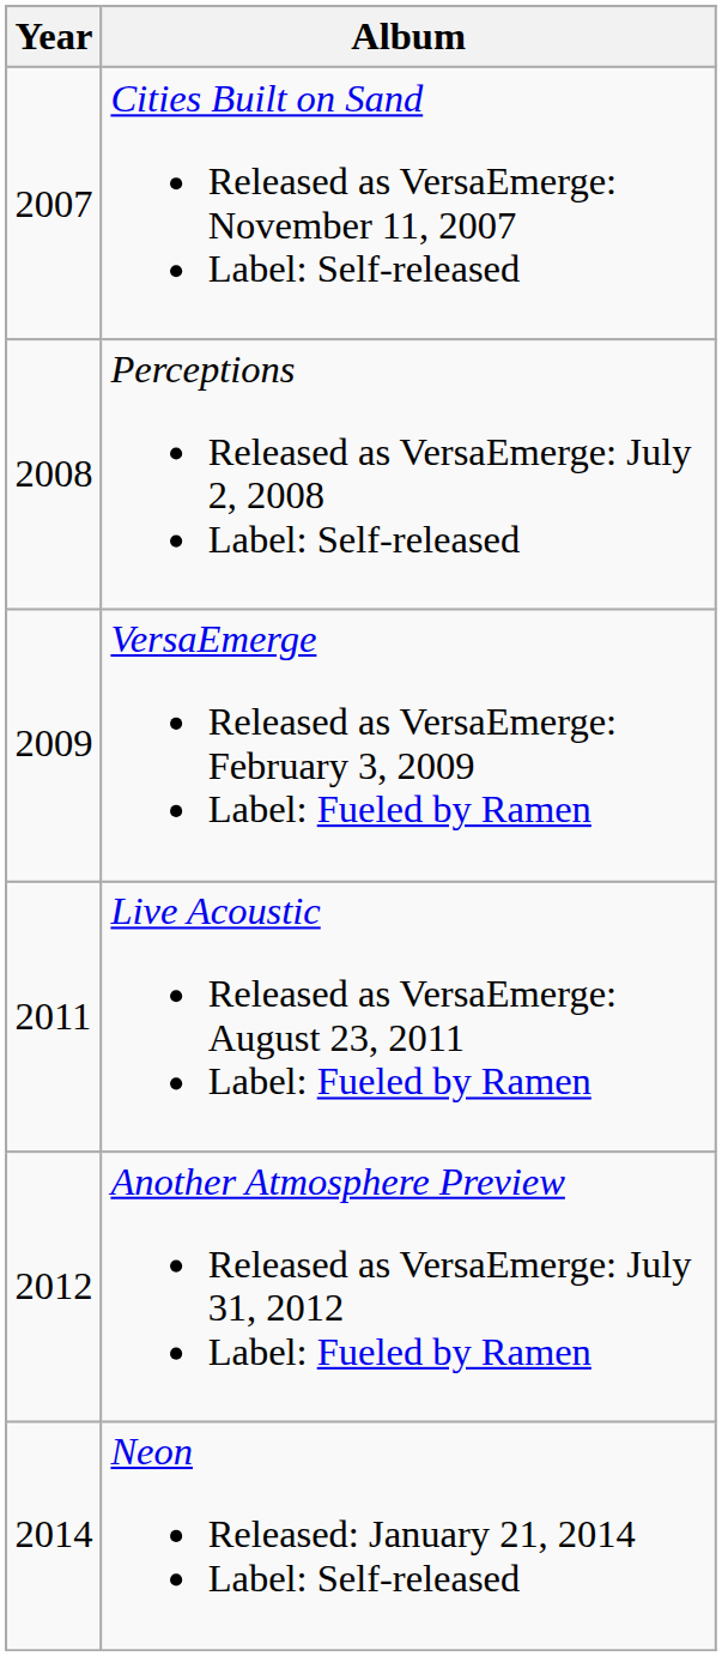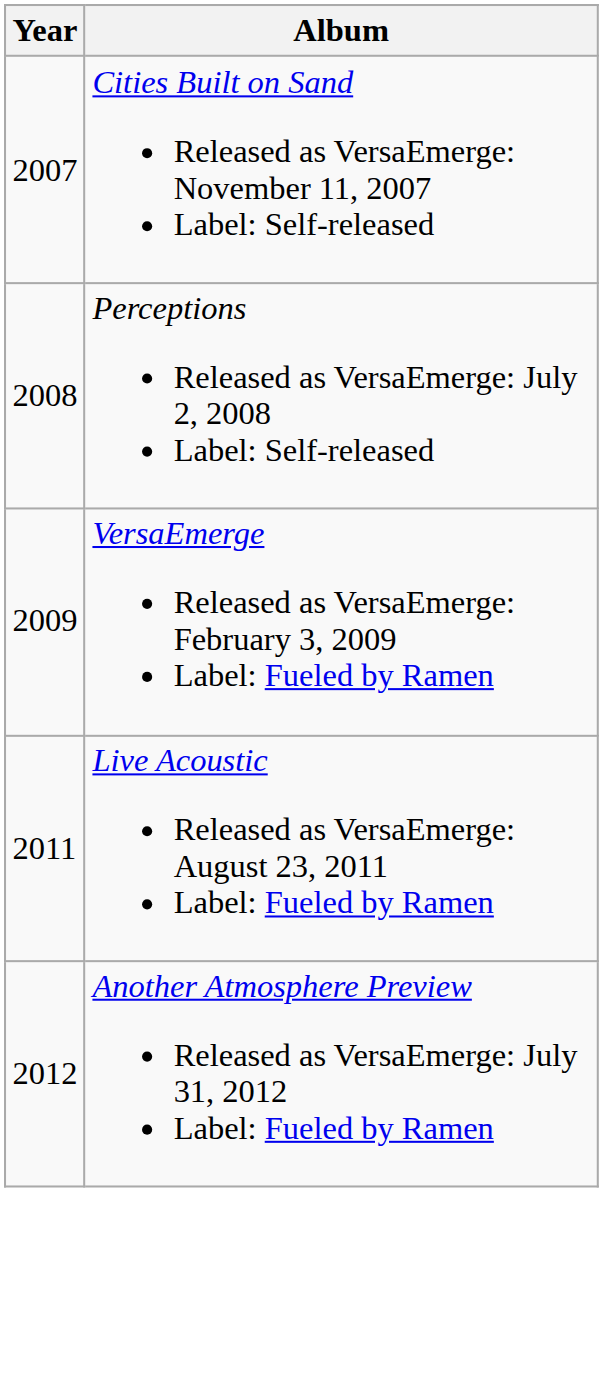 <table class="wikitable">
 <tr>
 <th style="width:18px;">Year</th>
 <th style="width:245px;">Album</th>
 </tr>
 <tr>
 <td>2007</td>
 <td><em><a href='#'>Cities Built on Sand</a></em><br><ul><li>Released as VersaEmerge: November 11, 2007</li><li>Label: Self-released</li></ul></td>
 </tr>
 <tr>
 <td>2008</td>
 <td><em>Perceptions</em><br><ul><li>Released as VersaEmerge: July 2, 2008</li><li>Label: Self-released</li></ul></td>
 </tr>
 <tr>
 <td>2009</td>
 <td><em><a href='#'>VersaEmerge</a></em><br><ul><li>Released as VersaEmerge: February 3, 2009</li><li>Label: <a href='#'>Fueled by Ramen</a></li></ul></td>
 </tr>
 <tr>
 <td>2011</td>
 <td><em><a href='#'>Live Acoustic</a></em><br><ul><li>Released as VersaEmerge: August 23, 2011</li><li>Label: <a href='#'>Fueled by Ramen</a></li></ul></td>
 </tr>
 <tr>
 <td>2012</td>
 <td><em><a href='#'>Another Atmosphere Preview</a></em><br><ul><li>Released as VersaEmerge: July 31, 2012</li><li>Label: <a href='#'>Fueled by Ramen</a></li></ul></td>
 </tr>
-<tr>
-<td>2014</td>
-<td><em><a href='#'>Neon</a></em><br><ul><li>Released: January 21, 2014</li><li>Label: Self-released</li></ul></td>
-</tr>
 </table>
